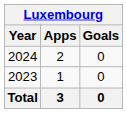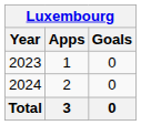 <table class="wikitable" style="text-align:center">
 <tr>
 <th colspan=3><a href='#'>Luxembourg</a></th>
 </tr>
 <tr>
 <th>Year</th>
 <th>Apps</th>
 <th>Goals</th>
 </tr>
 <tr>
-<td>2024</td>
-<td>2</td>
+<td>2023</td>
+<td>1</td>
 <td>0</td>
 </tr>
 <tr>
-<td>2023</td>
-<td>1</td>
+<td>2024</td>
+<td>2</td>
 <td>0</td>
 </tr>
 <tr>
 <th>Total</th>
 <th>3</th>
 <th>0</th>
 </tr>
 </table>
